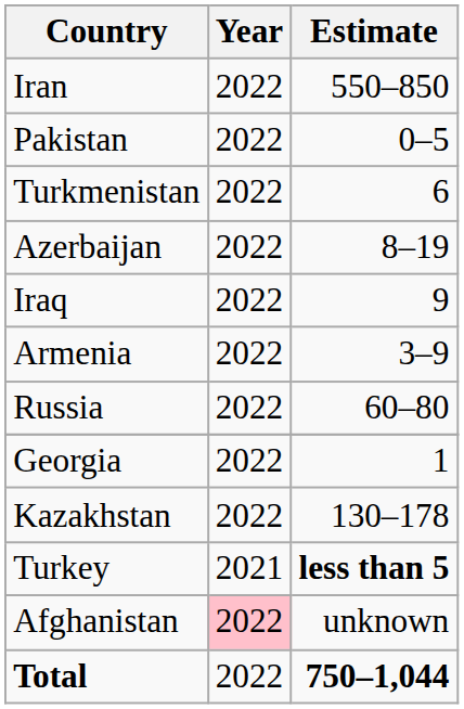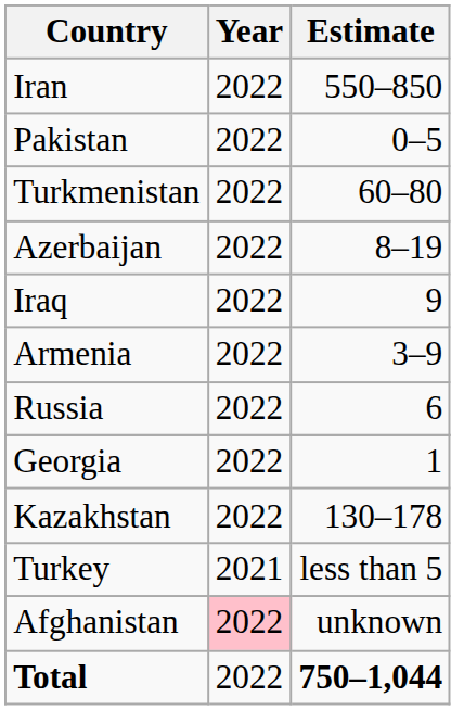 <table class="wikitable sortable floatright">
 <tr>
 <th>Country</th>
 <th>Year</th>
 <th>Estimate</th>
 </tr>
 <tr>
 <td>Iran</td>
 <td>2022</td>
 <td align="right">550–850</td>
 </tr>
 <tr>
 <td>Pakistan</td>
 <td>2022</td>
 <td align="right">0–5</td>
 </tr>
 <tr>
 <td>Turkmenistan</td>
 <td>2022</td>
-<td align="right">6</td>
+<td align="right">60–80</td>
 </tr>
 <tr>
 <td>Azerbaijan</td>
 <td>2022</td>
 <td align="right">8–19</td>
 </tr>
 <tr>
 <td>Iraq</td>
 <td>2022</td>
 <td align="right">9</td>
 </tr>
 <tr>
 <td>Armenia</td>
 <td>2022</td>
 <td align="right">3–9</td>
 </tr>
 <tr>
 <td>Russia</td>
 <td>2022</td>
-<td align="right">60–80</td>
+<td align="right">6</td>
 </tr>
 <tr>
 </tr>
 <tr>
 <td>Georgia</td>
 <td>2022</td>
 <td align="right">1</td>
 </tr>
 <tr>
 <td>Kazakhstan</td>
 <td>2022</td>
 <td align="right">130–178</td>
 </tr>
 <tr>
 <td>Turkey</td>
 <td>2021</td>
-<td align="right"><strong>less than 5</strong></td>
+<td align="right">less than 5</td>
 </tr>
 <tr>
 <td>Afghanistan</td>
 <td style="background: pink;">2022</td>
 <td align="right">unknown</td>
 </tr>
 <tr>
 <td><strong>Total</strong></td>
 <td>2022</td>
 <td align="right"><strong>750–1,044</strong></td>
 </tr>
 </table>
